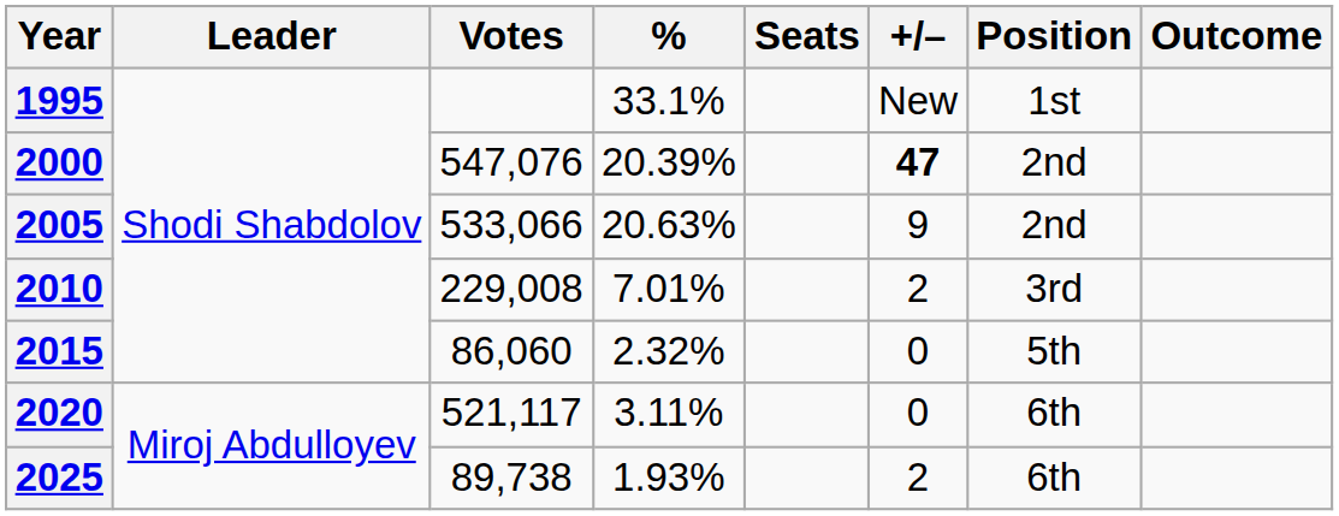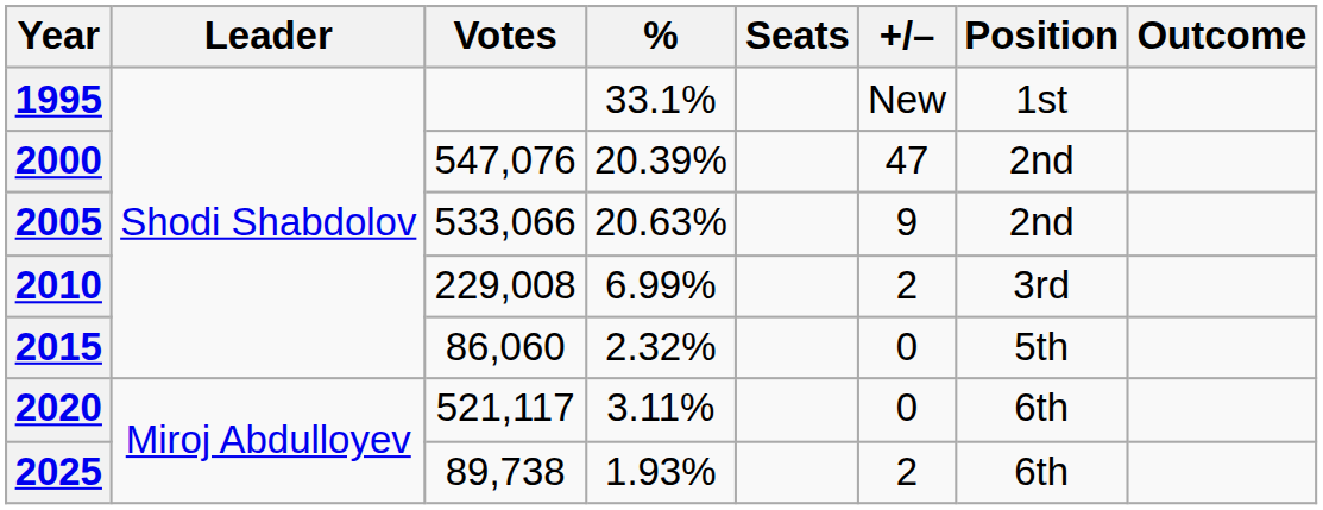 <table class=wikitable style=text-align:center>
 <tr>
 <th>Year</th>
 <th>Leader</th>
 <th>Votes</th>
 <th>%</th>
 <th>Seats</th>
 <th>+/–</th>
 <th>Position</th>
 <th>Outcome</th>
 </tr>
 <tr>
 <th><a href='#'>1995</a></th>
 <td rowspan=5><a href='#'>Shodi Shabdolov</a></td>
 <td></td>
 <td>33.1%</td>
 <td></td>
 <td>New</td>
 <td> 1st</td>
 <td></td>
 </tr>
 <tr>
 <th><a href='#'>2000</a></th>
 <td>547,076</td>
 <td>20.39%</td>
 <td></td>
-<td><strong> 47</strong></td>
+<td> 47</td>
 <td> 2nd</td>
 <td></td>
 </tr>
 <tr>
 <th><a href='#'>2005</a></th>
 <td>533,066</td>
 <td>20.63%</td>
 <td></td>
 <td> 9</td>
 <td> 2nd</td>
 <td></td>
 </tr>
 <tr>
 <th><a href='#'>2010</a></th>
 <td>229,008</td>
-<td>7.01%</td>
+<td>6.99%</td>
 <td></td>
 <td> 2</td>
 <td> 3rd</td>
 <td></td>
 </tr>
 <tr>
 <th><a href='#'>2015</a></th>
 <td>86,060</td>
 <td>2.32%</td>
 <td></td>
 <td> 0</td>
 <td> 5th</td>
 <td></td>
 </tr>
 <tr>
 <th><a href='#'>2020</a></th>
 <td rowspan=2><a href='#'>Miroj Abdulloyev</a></td>
 <td>521,117</td>
 <td>3.11%</td>
 <td></td>
 <td> 0</td>
 <td> 6th</td>
 <td></td>
 </tr>
 <tr>
 <th><a href='#'>2025</a></th>
 <td>89,738</td>
 <td>1.93%</td>
 <td></td>
 <td> 2</td>
 <td> 6th</td>
 <td></td>
 </tr>
 </table>
